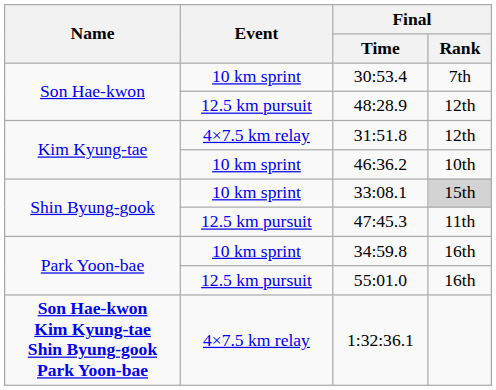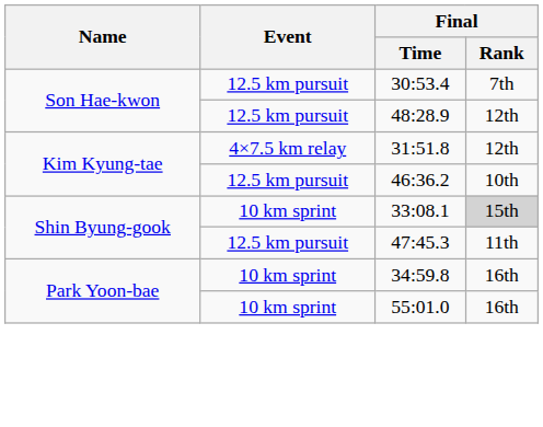 <table class="wikitable" style="font-size:90%; text-align:center; width:400px">
 <tr>
 <th rowspan=2>Name</th>
 <th rowspan=2>Event</th>
 <th colspan=2>Final</th>
 </tr>
 <tr>
 <th>Time</th>
 <th>Rank</th>
 </tr>
 <tr>
 <td rowspan=2><a href='#'>Son Hae-kwon</a></td>
-<td><a href='#'>10 km sprint</a></td>
+<td><a href='#'>12.5 km pursuit</a></td>
 <td>30:53.4</td>
 <td>7th</td>
 </tr>
 <tr>
 <td><a href='#'>12.5 km pursuit</a></td>
 <td>48:28.9</td>
 <td>12th</td>
 </tr>
 <tr>
 <td rowspan=2><a href='#'>Kim Kyung-tae</a></td>
 <td><a href='#'>4×7.5 km relay</a></td>
 <td>31:51.8</td>
 <td>12th</td>
 </tr>
 <tr>
-<td><a href='#'>10 km sprint</a></td>
+<td><a href='#'>12.5 km pursuit</a></td>
 <td>46:36.2</td>
 <td>10th</td>
 </tr>
 <tr>
 <td rowspan=2><a href='#'>Shin Byung-gook</a></td>
 <td><a href='#'>10 km sprint</a></td>
 <td>33:08.1</td>
 <td style="background: lightgrey;">15th</td>
 </tr>
 <tr>
 <td><a href='#'>12.5 km pursuit</a></td>
 <td>47:45.3</td>
 <td>11th</td>
 </tr>
 <tr>
 <td rowspan=2><a href='#'>Park Yoon-bae</a></td>
 <td><a href='#'>10 km sprint</a></td>
 <td>34:59.8</td>
 <td>16th</td>
 </tr>
 <tr>
-<td><a href='#'>12.5 km pursuit</a></td>
+<td><a href='#'>10 km sprint</a></td>
 <td>55:01.0</td>
 <td>16th</td>
 </tr>
-<tr>
-<td><strong><a href='#'>Son Hae-kwon</a> <br> <a href='#'>Kim Kyung-tae</a> <br> <a href='#'>Shin Byung-gook</a> <br> <a href='#'>Park Yoon-bae</a></strong></td>
-<td><a href='#'>4×7.5 km relay</a></td>
-<td>1:32:36.1</td>
-<td></td>
-</tr>
 </table>
